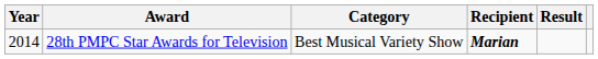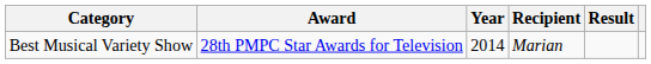 <table class="wikitable">
 <tr>
+<th>Category</th>
+<th>Award</th>
 <th>Year</th>
-<th>Award</th>
-<th>Category</th>
 <th>Recipient</th>
 <th>Result</th>
 <th></th>
 </tr>
 <tr>
+<td>Best Musical Variety Show</td>
+<td><a href='#'>28th PMPC Star Awards for Television</a></td>
 <td>2014</td>
-<td><a href='#'>28th PMPC Star Awards for Television</a></td>
-<td>Best Musical Variety Show</td>
-<td><strong><em>Marian</em></strong></td>
+<td><em>Marian</em></td>
 <td></td>
 <td></td>
 </tr>
 </table>
